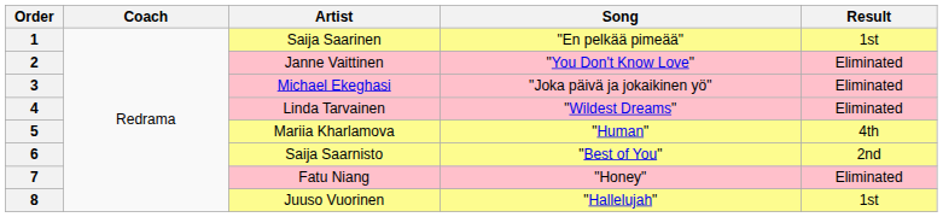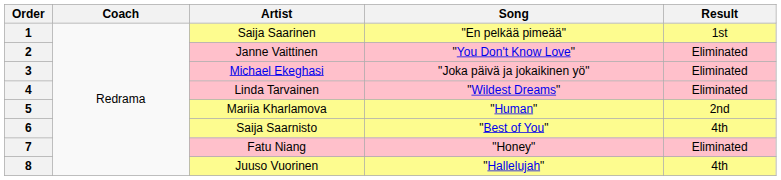 <table class="wikitable" style="text-align: center; width:65%;">
 <tr>
 <th style="width:02%;">Order</th>
 <th style="width:11%;">Coach</th>
 <th style="width:14%;">Artist</th>
 <th style="width:24%;">Song</th>
 <th style="width:09%;">Result</th>
 </tr>
 <tr>
 <th>1</th>
 <td rowspan="8">Redrama</td>
 <td style="background:#fdfc8f;">Saija Saarinen</td>
 <td style="background:#fdfc8f;">"En pelkää pimeää"</td>
 <td style="background:#fdfc8f;">1st</td>
 </tr>
 <tr>
 <th>2</th>
 <td style="background:pink;">Janne Vaittinen</td>
 <td style="background:pink;">"<a href='#'>You Don't Know Love</a>"</td>
 <td style="background:pink;">Eliminated</td>
 </tr>
 <tr>
 <th>3</th>
 <td style="background:pink;"><a href='#'>Michael Ekeghasi</a></td>
 <td style="background:pink;">"Joka päivä ja jokaikinen yö"</td>
 <td style="background:pink;">Eliminated</td>
 </tr>
 <tr>
 <th>4</th>
 <td style="background:pink;">Linda Tarvainen</td>
 <td style="background:pink;">"<a href='#'>Wildest Dreams</a>"</td>
 <td style="background:pink;">Eliminated</td>
 </tr>
 <tr>
 <th>5</th>
 <td style="background:#fdfc8f;">Mariia Kharlamova</td>
 <td style="background:#fdfc8f;">"<a href='#'>Human</a>"</td>
-<td style="background:#fdfc8f;">4th</td>
+<td style="background:#fdfc8f;">2nd</td>
 </tr>
 <tr>
 <th>6</th>
 <td style="background:#fdfc8f;">Saija Saarnisto</td>
 <td style="background:#fdfc8f;">"<a href='#'>Best of You</a>"</td>
-<td style="background:#fdfc8f;">2nd</td>
+<td style="background:#fdfc8f;">4th</td>
 </tr>
 <tr>
 <th>7</th>
 <td style="background:pink;">Fatu Niang</td>
 <td style="background:pink;">"Honey"</td>
 <td style="background:pink;">Eliminated</td>
 </tr>
 <tr>
 <th>8</th>
 <td style="background:#fdfc8f;">Juuso Vuorinen</td>
 <td style="background:#fdfc8f;">"<a href='#'>Hallelujah</a>"</td>
-<td style="background:#fdfc8f;">1st</td>
+<td style="background:#fdfc8f;">4th</td>
 </tr>
 </table>
